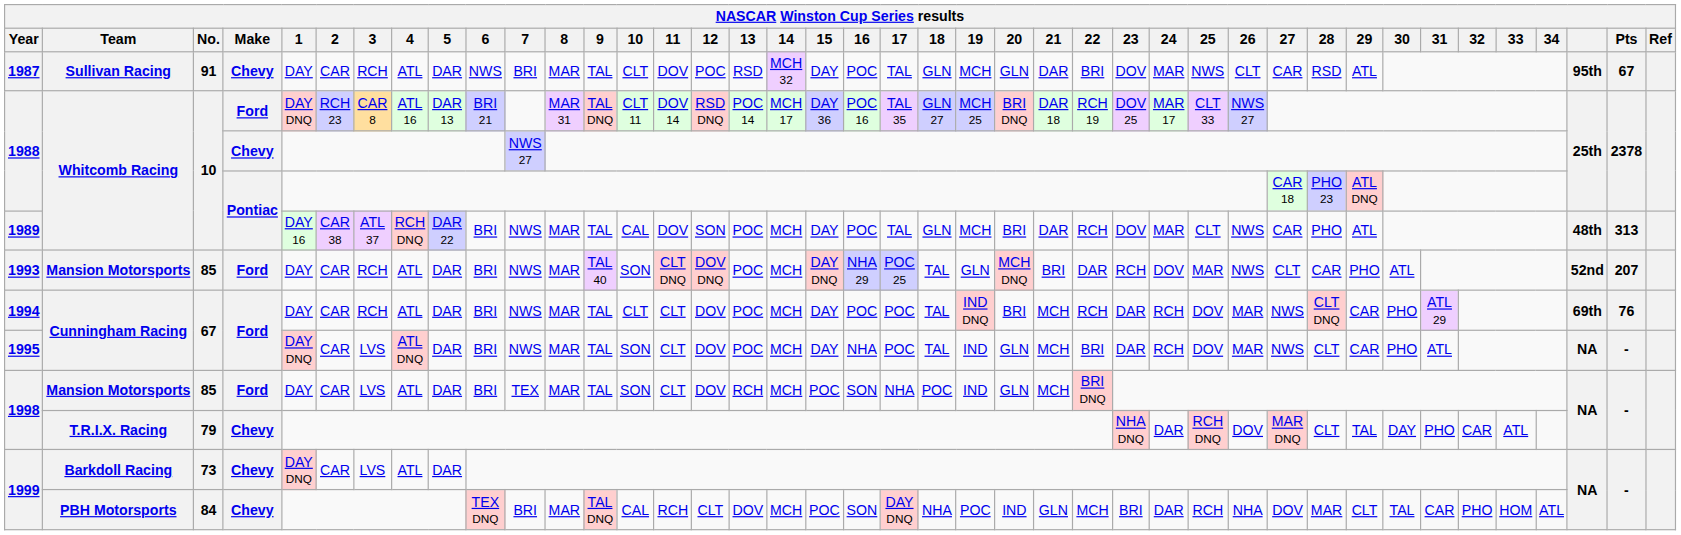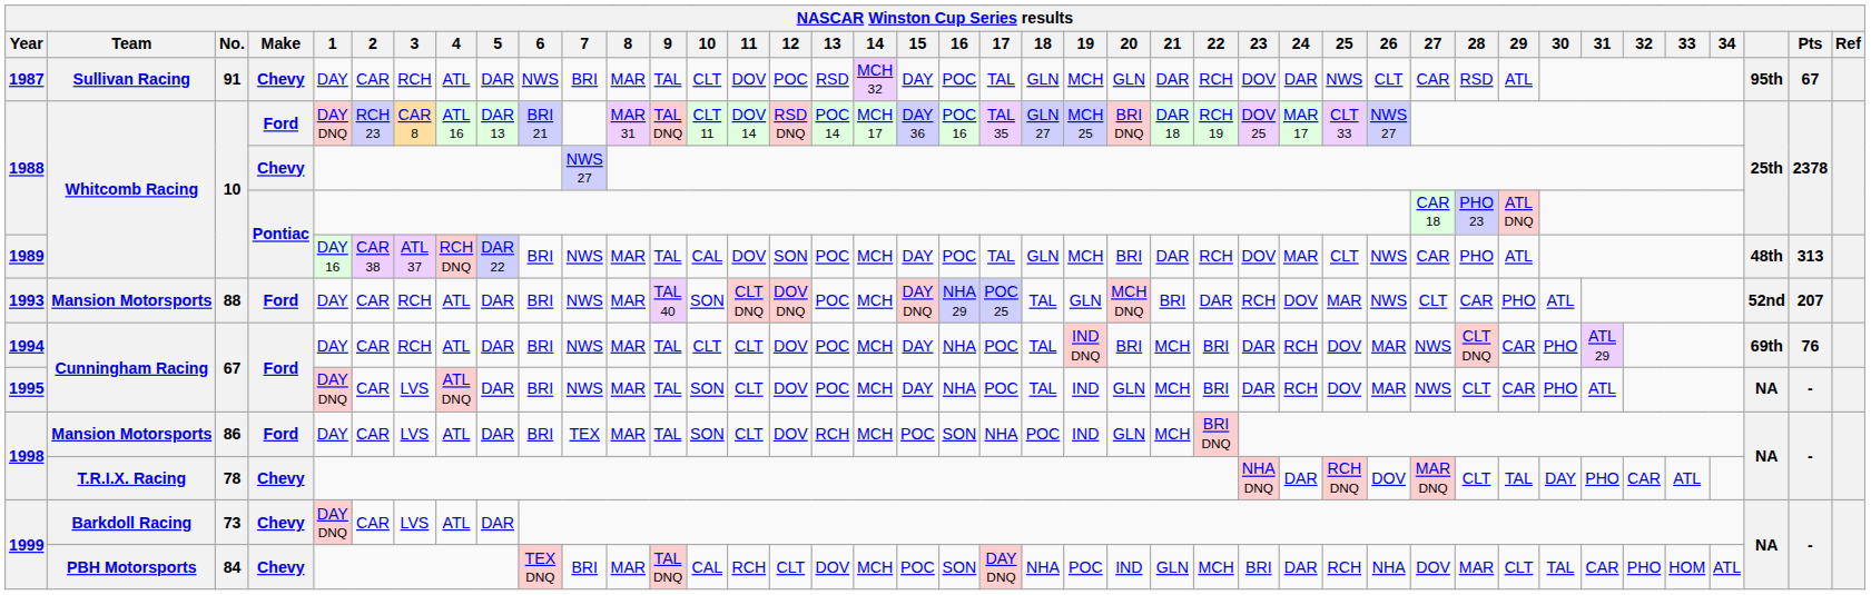 <table class="wikitable" style="text-align:center; font-size:75%">
 <tr>
 <th colspan=45><a href='#'>NASCAR</a> <a href='#'>Winston Cup Series</a> results</th>
 </tr>
 <tr>
 <th>Year</th>
 <th>Team</th>
 <th>No.</th>
 <th>Make</th>
 <th>1</th>
 <th>2</th>
 <th>3</th>
 <th>4</th>
 <th>5</th>
 <th>6</th>
 <th>7</th>
 <th>8</th>
 <th>9</th>
 <th>10</th>
 <th>11</th>
 <th>12</th>
 <th>13</th>
 <th>14</th>
 <th>15</th>
 <th>16</th>
 <th>17</th>
 <th>18</th>
 <th>19</th>
 <th>20</th>
 <th>21</th>
 <th>22</th>
 <th>23</th>
 <th>24</th>
 <th>25</th>
 <th>26</th>
 <th>27</th>
 <th>28</th>
 <th>29</th>
 <th>30</th>
 <th>31</th>
 <th>32</th>
 <th>33</th>
 <th>34</th>
 <th></th>
 <th>Pts</th>
 <th>Ref</th>
 </tr>
 <tr>
 <th><a href='#'>1987</a></th>
 <th><a href='#'>Sullivan Racing</a></th>
 <th>91</th>
 <th><a href='#'>Chevy</a></th>
 <td><a href='#'>DAY</a></td>
 <td><a href='#'>CAR</a></td>
 <td><a href='#'>RCH</a></td>
 <td><a href='#'>ATL</a></td>
 <td><a href='#'>DAR</a></td>
 <td><a href='#'>NWS</a></td>
 <td><a href='#'>BRI</a></td>
 <td><a href='#'>MAR</a></td>
 <td><a href='#'>TAL</a></td>
 <td><a href='#'>CLT</a></td>
 <td><a href='#'>DOV</a></td>
 <td><a href='#'>POC</a></td>
 <td><a href='#'>RSD</a></td>
 <td style="background:#EFCFFF;"><a href='#'>MCH</a><br><small>32</small></td>
 <td><a href='#'>DAY</a></td>
 <td><a href='#'>POC</a></td>
 <td><a href='#'>TAL</a></td>
 <td><a href='#'>GLN</a></td>
 <td><a href='#'>MCH</a></td>
 <td><a href='#'>GLN</a></td>
 <td><a href='#'>DAR</a></td>
-<td><a href='#'>BRI</a></td>
+<td><a href='#'>RCH</a></td>
 <td><a href='#'>DOV</a></td>
-<td><a href='#'>MAR</a></td>
+<td><a href='#'>DAR</a></td>
 <td><a href='#'>NWS</a></td>
 <td><a href='#'>CLT</a></td>
 <td><a href='#'>CAR</a></td>
 <td><a href='#'>RSD</a></td>
 <td><a href='#'>ATL</a></td>
 <td colspan=5></td>
 <th>95th</th>
 <th>67</th>
 <th></th>
 </tr>
 <tr>
 <th rowspan=3><a href='#'>1988</a></th>
 <th rowspan=4><a href='#'>Whitcomb Racing</a></th>
 <th rowspan=4>10</th>
 <th><a href='#'>Ford</a></th>
 <td style="background:#FFCFCF;"><a href='#'>DAY</a><br><small>DNQ</small></td>
 <td style="background:#CFCFFF;"><a href='#'>RCH</a><br><small>23</small></td>
 <td style="background:#FFDF9F;"><a href='#'>CAR</a><br><small>8</small></td>
 <td style="background:#DFFFDF;"><a href='#'>ATL</a><br><small>16</small></td>
 <td style="background:#DFFFDF;"><a href='#'>DAR</a><br><small>13</small></td>
 <td style="background:#CFCFFF;"><a href='#'>BRI</a><br><small>21</small></td>
 <td></td>
 <td style="background:#EFCFFF;"><a href='#'>MAR</a><br><small>31</small></td>
 <td style="background:#FFCFCF;"><a href='#'>TAL</a><br><small>DNQ</small></td>
 <td style="background:#DFFFDF;"><a href='#'>CLT</a><br><small>11</small></td>
 <td style="background:#DFFFDF;"><a href='#'>DOV</a><br><small>14</small></td>
 <td style="background:#FFCFCF;"><a href='#'>RSD</a><br><small>DNQ</small></td>
 <td style="background:#DFFFDF;"><a href='#'>POC</a><br><small>14</small></td>
 <td style="background:#DFFFDF;"><a href='#'>MCH</a><br><small>17</small></td>
 <td style="background:#CFCFFF;"><a href='#'>DAY</a><br><small>36</small></td>
 <td style="background:#DFFFDF;"><a href='#'>POC</a><br><small>16</small></td>
 <td style="background:#EFCFFF;"><a href='#'>TAL</a><br><small>35</small></td>
 <td style="background:#CFCFFF;"><a href='#'>GLN</a><br><small>27</small></td>
 <td style="background:#CFCFFF;"><a href='#'>MCH</a><br><small>25</small></td>
 <td style="background:#FFCFCF;"><a href='#'>BRI</a><br><small>DNQ</small></td>
 <td style="background:#DFFFDF;"><a href='#'>DAR</a><br><small>18</small></td>
 <td style="background:#DFFFDF;"><a href='#'>RCH</a><br><small>19</small></td>
 <td style="background:#EFCFFF;"><a href='#'>DOV</a><br><small>25</small></td>
 <td style="background:#DFFFDF;"><a href='#'>MAR</a><br><small>17</small></td>
 <td style="background:#EFCFFF;"><a href='#'>CLT</a><br><small>33</small></td>
 <td style="background:#CFCFFF;"><a href='#'>NWS</a><br><small>27</small></td>
 <td colspan=8></td>
 <th rowspan=3>25th</th>
 <th rowspan=3>2378</th>
 <th rowspan=3></th>
 </tr>
 <tr>
 <th><a href='#'>Chevy</a></th>
 <td colspan=6></td>
 <td style="background:#CFCFFF;"><a href='#'>NWS</a><br><small>27</small></td>
 <td colspan=27></td>
 </tr>
 <tr>
 <th rowspan=2><a href='#'>Pontiac</a></th>
 <td colspan=26></td>
 <td style="background:#DFFFDF;"><a href='#'>CAR</a><br><small>18</small></td>
 <td style="background:#CFCFFF;"><a href='#'>PHO</a><br><small>23</small></td>
 <td style="background:#FFCFCF;"><a href='#'>ATL</a><br><small>DNQ</small></td>
 <td colspan=5></td>
 </tr>
 <tr>
 <th><a href='#'>1989</a></th>
 <td style="background:#DFFFDF;"><a href='#'>DAY</a><br><small>16</small></td>
 <td style="background:#EFCFFF;"><a href='#'>CAR</a><br><small>38</small></td>
 <td style="background:#EFCFFF;"><a href='#'>ATL</a><br><small>37</small></td>
 <td style="background:#FFCFCF;"><a href='#'>RCH</a><br><small>DNQ</small></td>
 <td style="background:#CFCFFF;"><a href='#'>DAR</a><br><small>22</small></td>
 <td><a href='#'>BRI</a></td>
 <td><a href='#'>NWS</a></td>
 <td><a href='#'>MAR</a></td>
 <td><a href='#'>TAL</a></td>
 <td><a href='#'>CAL</a></td>
 <td><a href='#'>DOV</a></td>
 <td><a href='#'>SON</a></td>
 <td><a href='#'>POC</a></td>
 <td><a href='#'>MCH</a></td>
 <td><a href='#'>DAY</a></td>
 <td><a href='#'>POC</a></td>
 <td><a href='#'>TAL</a></td>
 <td><a href='#'>GLN</a></td>
 <td><a href='#'>MCH</a></td>
 <td><a href='#'>BRI</a></td>
 <td><a href='#'>DAR</a></td>
 <td><a href='#'>RCH</a></td>
 <td><a href='#'>DOV</a></td>
 <td><a href='#'>MAR</a></td>
 <td><a href='#'>CLT</a></td>
 <td><a href='#'>NWS</a></td>
 <td><a href='#'>CAR</a></td>
 <td><a href='#'>PHO</a></td>
 <td><a href='#'>ATL</a></td>
 <td colspan=5></td>
 <th>48th</th>
 <th>313</th>
 <th></th>
 </tr>
 <tr>
 <th><a href='#'>1993</a></th>
 <th><a href='#'>Mansion Motorsports</a></th>
-<th>85</th>
+<th>88</th>
 <th><a href='#'>Ford</a></th>
 <td><a href='#'>DAY</a></td>
 <td><a href='#'>CAR</a></td>
 <td><a href='#'>RCH</a></td>
 <td><a href='#'>ATL</a></td>
 <td><a href='#'>DAR</a></td>
 <td><a href='#'>BRI</a></td>
 <td><a href='#'>NWS</a></td>
 <td><a href='#'>MAR</a></td>
 <td style="background:#EFCFFF;"><a href='#'>TAL</a><br><small>40</small></td>
 <td><a href='#'>SON</a></td>
 <td style="background:#FFCFCF;"><a href='#'>CLT</a><br><small>DNQ</small></td>
 <td style="background:#FFCFCF;"><a href='#'>DOV</a><br><small>DNQ</small></td>
 <td><a href='#'>POC</a></td>
 <td><a href='#'>MCH</a></td>
 <td style="background:#FFCFCF;"><a href='#'>DAY</a><br><small>DNQ</small></td>
 <td style="background:#CFCFFF;"><a href='#'>NHA</a><br><small>29</small></td>
 <td style="background:#CFCFFF;"><a href='#'>POC</a><br><small>25</small></td>
 <td><a href='#'>TAL</a></td>
 <td><a href='#'>GLN</a></td>
 <td style="background:#FFCFCF;"><a href='#'>MCH</a><br><small>DNQ</small></td>
 <td><a href='#'>BRI</a></td>
 <td><a href='#'>DAR</a></td>
 <td><a href='#'>RCH</a></td>
 <td><a href='#'>DOV</a></td>
 <td><a href='#'>MAR</a></td>
 <td><a href='#'>NWS</a></td>
 <td><a href='#'>CLT</a></td>
 <td><a href='#'>CAR</a></td>
 <td><a href='#'>PHO</a></td>
 <td><a href='#'>ATL</a></td>
 <td colspan=4></td>
 <th>52nd</th>
 <th>207</th>
 <th></th>
 </tr>
 <tr>
 <th><a href='#'>1994</a></th>
 <th rowspan=2><a href='#'>Cunningham Racing</a></th>
 <th rowspan=2>67</th>
 <th rowspan=2><a href='#'>Ford</a></th>
 <td><a href='#'>DAY</a></td>
 <td><a href='#'>CAR</a></td>
 <td><a href='#'>RCH</a></td>
 <td><a href='#'>ATL</a></td>
 <td><a href='#'>DAR</a></td>
 <td><a href='#'>BRI</a></td>
 <td><a href='#'>NWS</a></td>
 <td><a href='#'>MAR</a></td>
 <td><a href='#'>TAL</a></td>
 <td><a href='#'>CLT</a></td>
 <td><a href='#'>CLT</a></td>
 <td><a href='#'>DOV</a></td>
 <td><a href='#'>POC</a></td>
 <td><a href='#'>MCH</a></td>
 <td><a href='#'>DAY</a></td>
-<td><a href='#'>POC</a></td>
+<td><a href='#'>NHA</a></td>
 <td><a href='#'>POC</a></td>
 <td><a href='#'>TAL</a></td>
 <td style="background:#FFCFCF;"><a href='#'>IND</a><br><small>DNQ</small></td>
 <td><a href='#'>BRI</a></td>
 <td><a href='#'>MCH</a></td>
-<td><a href='#'>RCH</a></td>
+<td><a href='#'>BRI</a></td>
 <td><a href='#'>DAR</a></td>
 <td><a href='#'>RCH</a></td>
 <td><a href='#'>DOV</a></td>
 <td><a href='#'>MAR</a></td>
 <td><a href='#'>NWS</a></td>
 <td style="background:#FFCFCF;"><a href='#'>CLT</a><br><small>DNQ</small></td>
 <td><a href='#'>CAR</a></td>
 <td><a href='#'>PHO</a></td>
 <td style="background:#EFCFFF;"><a href='#'>ATL</a><br><small>29</small></td>
 <td colspan=3></td>
 <th>69th</th>
 <th>76</th>
 <th></th>
 </tr>
 <tr>
 <th><a href='#'>1995</a></th>
 <td style="background:#FFCFCF;"><a href='#'>DAY</a><br><small>DNQ</small></td>
 <td><a href='#'>CAR</a></td>
 <td><a href='#'>LVS</a></td>
 <td style="background:#FFCFCF;"><a href='#'>ATL</a><br><small>DNQ</small></td>
 <td><a href='#'>DAR</a></td>
 <td><a href='#'>BRI</a></td>
 <td><a href='#'>NWS</a></td>
 <td><a href='#'>MAR</a></td>
 <td><a href='#'>TAL</a></td>
 <td><a href='#'>SON</a></td>
 <td><a href='#'>CLT</a></td>
 <td><a href='#'>DOV</a></td>
 <td><a href='#'>POC</a></td>
 <td><a href='#'>MCH</a></td>
 <td><a href='#'>DAY</a></td>
 <td><a href='#'>NHA</a></td>
 <td><a href='#'>POC</a></td>
 <td><a href='#'>TAL</a></td>
 <td><a href='#'>IND</a></td>
 <td><a href='#'>GLN</a></td>
 <td><a href='#'>MCH</a></td>
 <td><a href='#'>BRI</a></td>
 <td><a href='#'>DAR</a></td>
 <td><a href='#'>RCH</a></td>
 <td><a href='#'>DOV</a></td>
 <td><a href='#'>MAR</a></td>
 <td><a href='#'>NWS</a></td>
 <td><a href='#'>CLT</a></td>
 <td><a href='#'>CAR</a></td>
 <td><a href='#'>PHO</a></td>
 <td><a href='#'>ATL</a></td>
 <td colspan=3></td>
 <th>NA</th>
 <th>-</th>
 <th></th>
 </tr>
 <tr>
 <th rowspan=2><a href='#'>1998</a></th>
 <th><a href='#'>Mansion Motorsports</a></th>
-<th>85</th>
+<th>86</th>
 <th><a href='#'>Ford</a></th>
 <td><a href='#'>DAY</a></td>
 <td><a href='#'>CAR</a></td>
 <td><a href='#'>LVS</a></td>
 <td><a href='#'>ATL</a></td>
 <td><a href='#'>DAR</a></td>
 <td><a href='#'>BRI</a></td>
 <td><a href='#'>TEX</a></td>
 <td><a href='#'>MAR</a></td>
 <td><a href='#'>TAL</a></td>
 <td><a href='#'>SON</a></td>
 <td><a href='#'>CLT</a></td>
 <td><a href='#'>DOV</a></td>
 <td><a href='#'>RCH</a></td>
 <td><a href='#'>MCH</a></td>
 <td><a href='#'>POC</a></td>
 <td><a href='#'>SON</a></td>
 <td><a href='#'>NHA</a></td>
 <td><a href='#'>POC</a></td>
 <td><a href='#'>IND</a></td>
 <td><a href='#'>GLN</a></td>
 <td><a href='#'>MCH</a></td>
 <td style="background:#FFCFCF;"><a href='#'>BRI</a><br><small>DNQ</small></td>
 <td colspan=12></td>
 <th rowspan=2>NA</th>
 <th rowspan=2>-</th>
 <th rowspan=2></th>
 </tr>
 <tr>
 <th><a href='#'>T.R.I.X. Racing</a></th>
-<th>79</th>
+<th>78</th>
 <th><a href='#'>Chevy</a></th>
 <td colspan=22></td>
 <td style="background:#FFCFCF;"><a href='#'>NHA</a><br><small>DNQ</small></td>
 <td><a href='#'>DAR</a></td>
 <td style="background:#FFCFCF;"><a href='#'>RCH</a><br><small>DNQ</small></td>
 <td><a href='#'>DOV</a></td>
 <td style="background:#FFCFCF;"><a href='#'>MAR</a><br><small>DNQ</small></td>
 <td><a href='#'>CLT</a></td>
 <td><a href='#'>TAL</a></td>
 <td><a href='#'>DAY</a></td>
 <td><a href='#'>PHO</a></td>
 <td><a href='#'>CAR</a></td>
 <td><a href='#'>ATL</a></td>
 <td></td>
 </tr>
 <tr>
 <th rowspan=2><a href='#'>1999</a></th>
 <th><a href='#'>Barkdoll Racing</a></th>
 <th>73</th>
 <th><a href='#'>Chevy</a></th>
 <td style="background:#FFCFCF;"><a href='#'>DAY</a><br><small>DNQ</small></td>
 <td><a href='#'>CAR</a></td>
 <td><a href='#'>LVS</a></td>
 <td><a href='#'>ATL</a></td>
 <td><a href='#'>DAR</a></td>
 <td colspan=29></td>
 <th rowspan=2>NA</th>
 <th rowspan=2>-</th>
 <th rowspan=2></th>
 </tr>
 <tr>
 <th><a href='#'>PBH Motorsports</a></th>
 <th>84</th>
 <th><a href='#'>Chevy</a></th>
 <td colspan=5></td>
 <td style="background:#FFCFCF;"><a href='#'>TEX</a><br><small>DNQ</small></td>
 <td><a href='#'>BRI</a></td>
 <td><a href='#'>MAR</a></td>
 <td style="background:#FFCFCF;"><a href='#'>TAL</a><br><small>DNQ</small></td>
 <td><a href='#'>CAL</a></td>
 <td><a href='#'>RCH</a></td>
 <td><a href='#'>CLT</a></td>
 <td><a href='#'>DOV</a></td>
 <td><a href='#'>MCH</a></td>
 <td><a href='#'>POC</a></td>
 <td><a href='#'>SON</a></td>
 <td style="background:#FFCFCF;"><a href='#'>DAY</a><br><small>DNQ</small></td>
 <td><a href='#'>NHA</a></td>
 <td><a href='#'>POC</a></td>
 <td><a href='#'>IND</a></td>
 <td><a href='#'>GLN</a></td>
 <td><a href='#'>MCH</a></td>
 <td><a href='#'>BRI</a></td>
 <td><a href='#'>DAR</a></td>
 <td><a href='#'>RCH</a></td>
 <td><a href='#'>NHA</a></td>
 <td><a href='#'>DOV</a></td>
 <td><a href='#'>MAR</a></td>
 <td><a href='#'>CLT</a></td>
 <td><a href='#'>TAL</a></td>
 <td><a href='#'>CAR</a></td>
 <td><a href='#'>PHO</a></td>
 <td><a href='#'>HOM</a></td>
 <td><a href='#'>ATL</a></td>
 </tr>
 </table>
